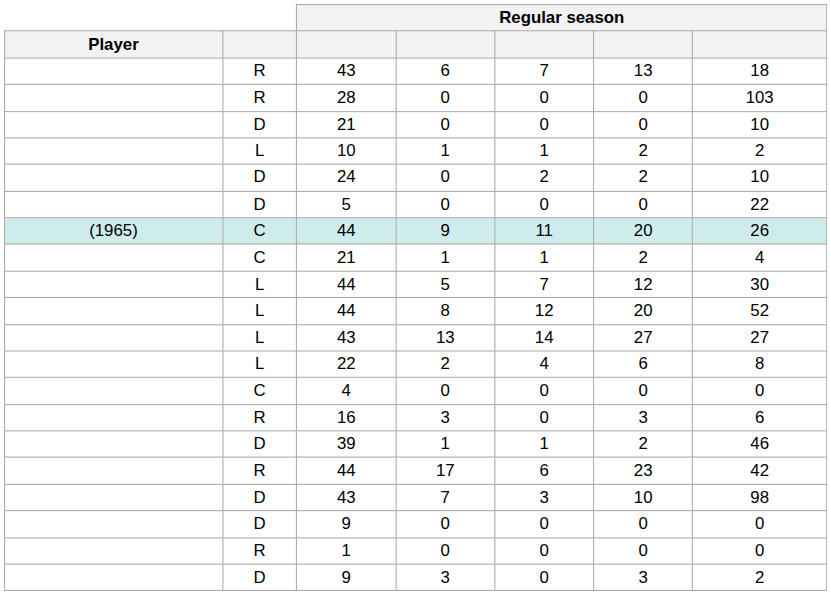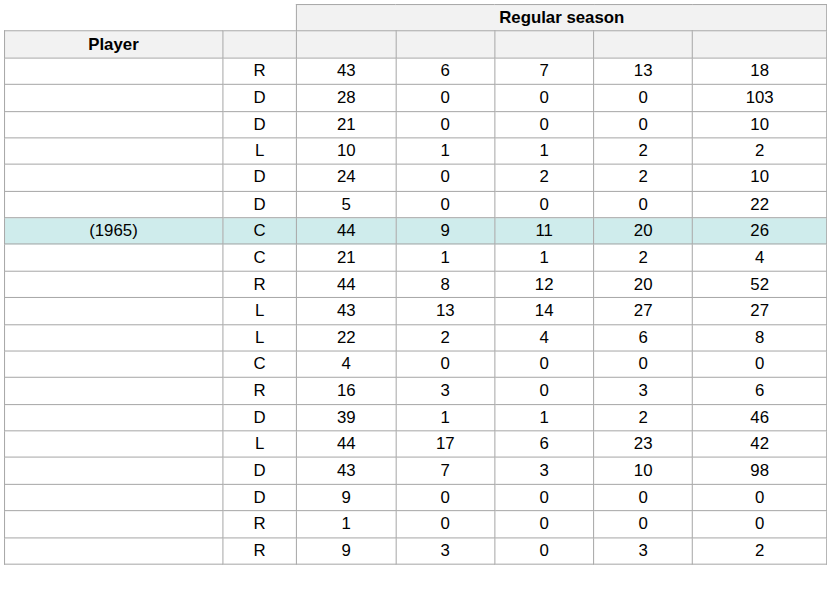 <table class="wikitable sortable" style="text-align:center; border:0; background:white; width:49em; font-size:100%;">
 <tr>
 <th colspan=2 style="border:0; background:white;"></th>
 <th colspan=5>Regular season</th>
 </tr>
 <tr>
 <th scope="col">Player</th>
 <th scope="col"></th>
 <th scope="col" data-sort-type="number"></th>
 <th scope="col" data-sort-type="number"></th>
 <th scope="col" data-sort-type="number"></th>
 <th scope="col" data-sort-type="number"></th>
 <th scope="col" data-sort-type="number"></th>
 </tr>
 <tr>
 <td></td>
 <td>R</td>
 <td>43</td>
 <td>6</td>
 <td>7</td>
 <td>13</td>
 <td>18</td>
 </tr>
 <tr>
 <td></td>
-<td>R</td>
+<td>D</td>
 <td>28</td>
 <td>0</td>
 <td>0</td>
 <td>0</td>
 <td>103</td>
 </tr>
 <tr>
 <td></td>
 <td>D</td>
 <td>21</td>
 <td>0</td>
 <td>0</td>
 <td>0</td>
 <td>10</td>
 </tr>
 <tr>
 <td></td>
 <td>L</td>
 <td>10</td>
 <td>1</td>
 <td>1</td>
 <td>2</td>
 <td>2</td>
 </tr>
 <tr>
 <td></td>
 <td>D</td>
 <td>24</td>
 <td>0</td>
 <td>2</td>
 <td>2</td>
 <td>10</td>
 </tr>
 <tr>
 <td></td>
 <td>D</td>
 <td>5</td>
 <td>0</td>
 <td>0</td>
 <td>0</td>
 <td>22</td>
 </tr>
 <tr style="background:#CFECEC;">
 <td> (1965)</td>
 <td>C</td>
 <td>44</td>
 <td>9</td>
 <td>11</td>
 <td>20</td>
 <td>26</td>
 </tr>
 <tr>
 <td></td>
 <td>C</td>
 <td>21</td>
 <td>1</td>
 <td>1</td>
 <td>2</td>
 <td>4</td>
 </tr>
 <tr>
 <td></td>
-<td>L</td>
-<td>44</td>
-<td>5</td>
-<td>7</td>
-<td>12</td>
-<td>30</td>
-</tr>
-<tr>
-<td></td>
-<td>L</td>
+<td>R</td>
 <td>44</td>
 <td>8</td>
 <td>12</td>
 <td>20</td>
 <td>52</td>
 </tr>
 <tr>
 <td></td>
 <td>L</td>
 <td>43</td>
 <td>13</td>
 <td>14</td>
 <td>27</td>
 <td>27</td>
 </tr>
 <tr>
 <td></td>
 <td>L</td>
 <td>22</td>
 <td>2</td>
 <td>4</td>
 <td>6</td>
 <td>8</td>
 </tr>
 <tr>
 <td></td>
 <td>C</td>
 <td>4</td>
 <td>0</td>
 <td>0</td>
 <td>0</td>
 <td>0</td>
 </tr>
 <tr>
 <td></td>
 <td>R</td>
 <td>16</td>
 <td>3</td>
 <td>0</td>
 <td>3</td>
 <td>6</td>
 </tr>
 <tr>
 <td></td>
 <td>D</td>
 <td>39</td>
 <td>1</td>
 <td>1</td>
 <td>2</td>
 <td>46</td>
 </tr>
 <tr>
 <td></td>
-<td>R</td>
+<td>L</td>
 <td>44</td>
 <td>17</td>
 <td>6</td>
 <td>23</td>
 <td>42</td>
 </tr>
 <tr>
 <td></td>
 <td>D</td>
 <td>43</td>
 <td>7</td>
 <td>3</td>
 <td>10</td>
 <td>98</td>
 </tr>
 <tr>
 <td></td>
 <td>D</td>
 <td>9</td>
 <td>0</td>
 <td>0</td>
 <td>0</td>
 <td>0</td>
 </tr>
 <tr>
 <td></td>
 <td>R</td>
 <td>1</td>
 <td>0</td>
 <td>0</td>
 <td>0</td>
 <td>0</td>
 </tr>
 <tr>
 <td></td>
-<td>D</td>
+<td>R</td>
 <td>9</td>
 <td>3</td>
 <td>0</td>
 <td>3</td>
 <td>2</td>
 </tr>
 </table>
